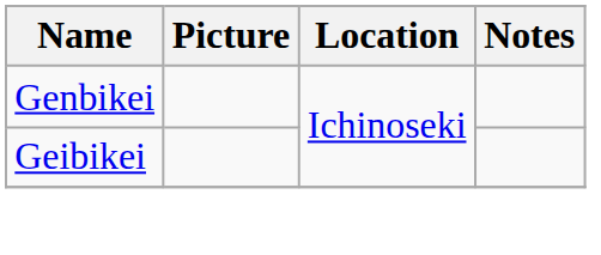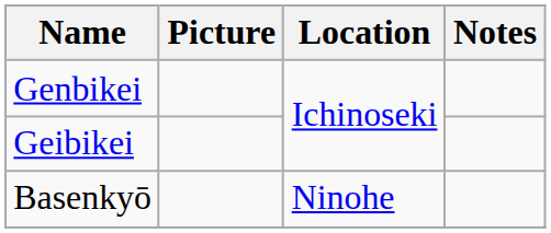 <table class="wikitable">
 <tr>
 <th>Name</th>
 <th>Picture</th>
 <th>Location</th>
 <th>Notes</th>
 </tr>
 <tr>
 <td><a href='#'>Genbikei</a></td>
 <td></td>
 <td rowspan=2><a href='#'>Ichinoseki</a></td>
 <td></td>
 </tr>
 <tr>
 <td><a href='#'>Geibikei</a></td>
 <td></td>
 <td></td>
 </tr>
 <tr>
+<td>Basenkyō</td>
+<td></td>
+<td><a href='#'>Ninohe</a></td>
+<td></td>
+</tr>
+<tr>
 </tr>
 </table>
